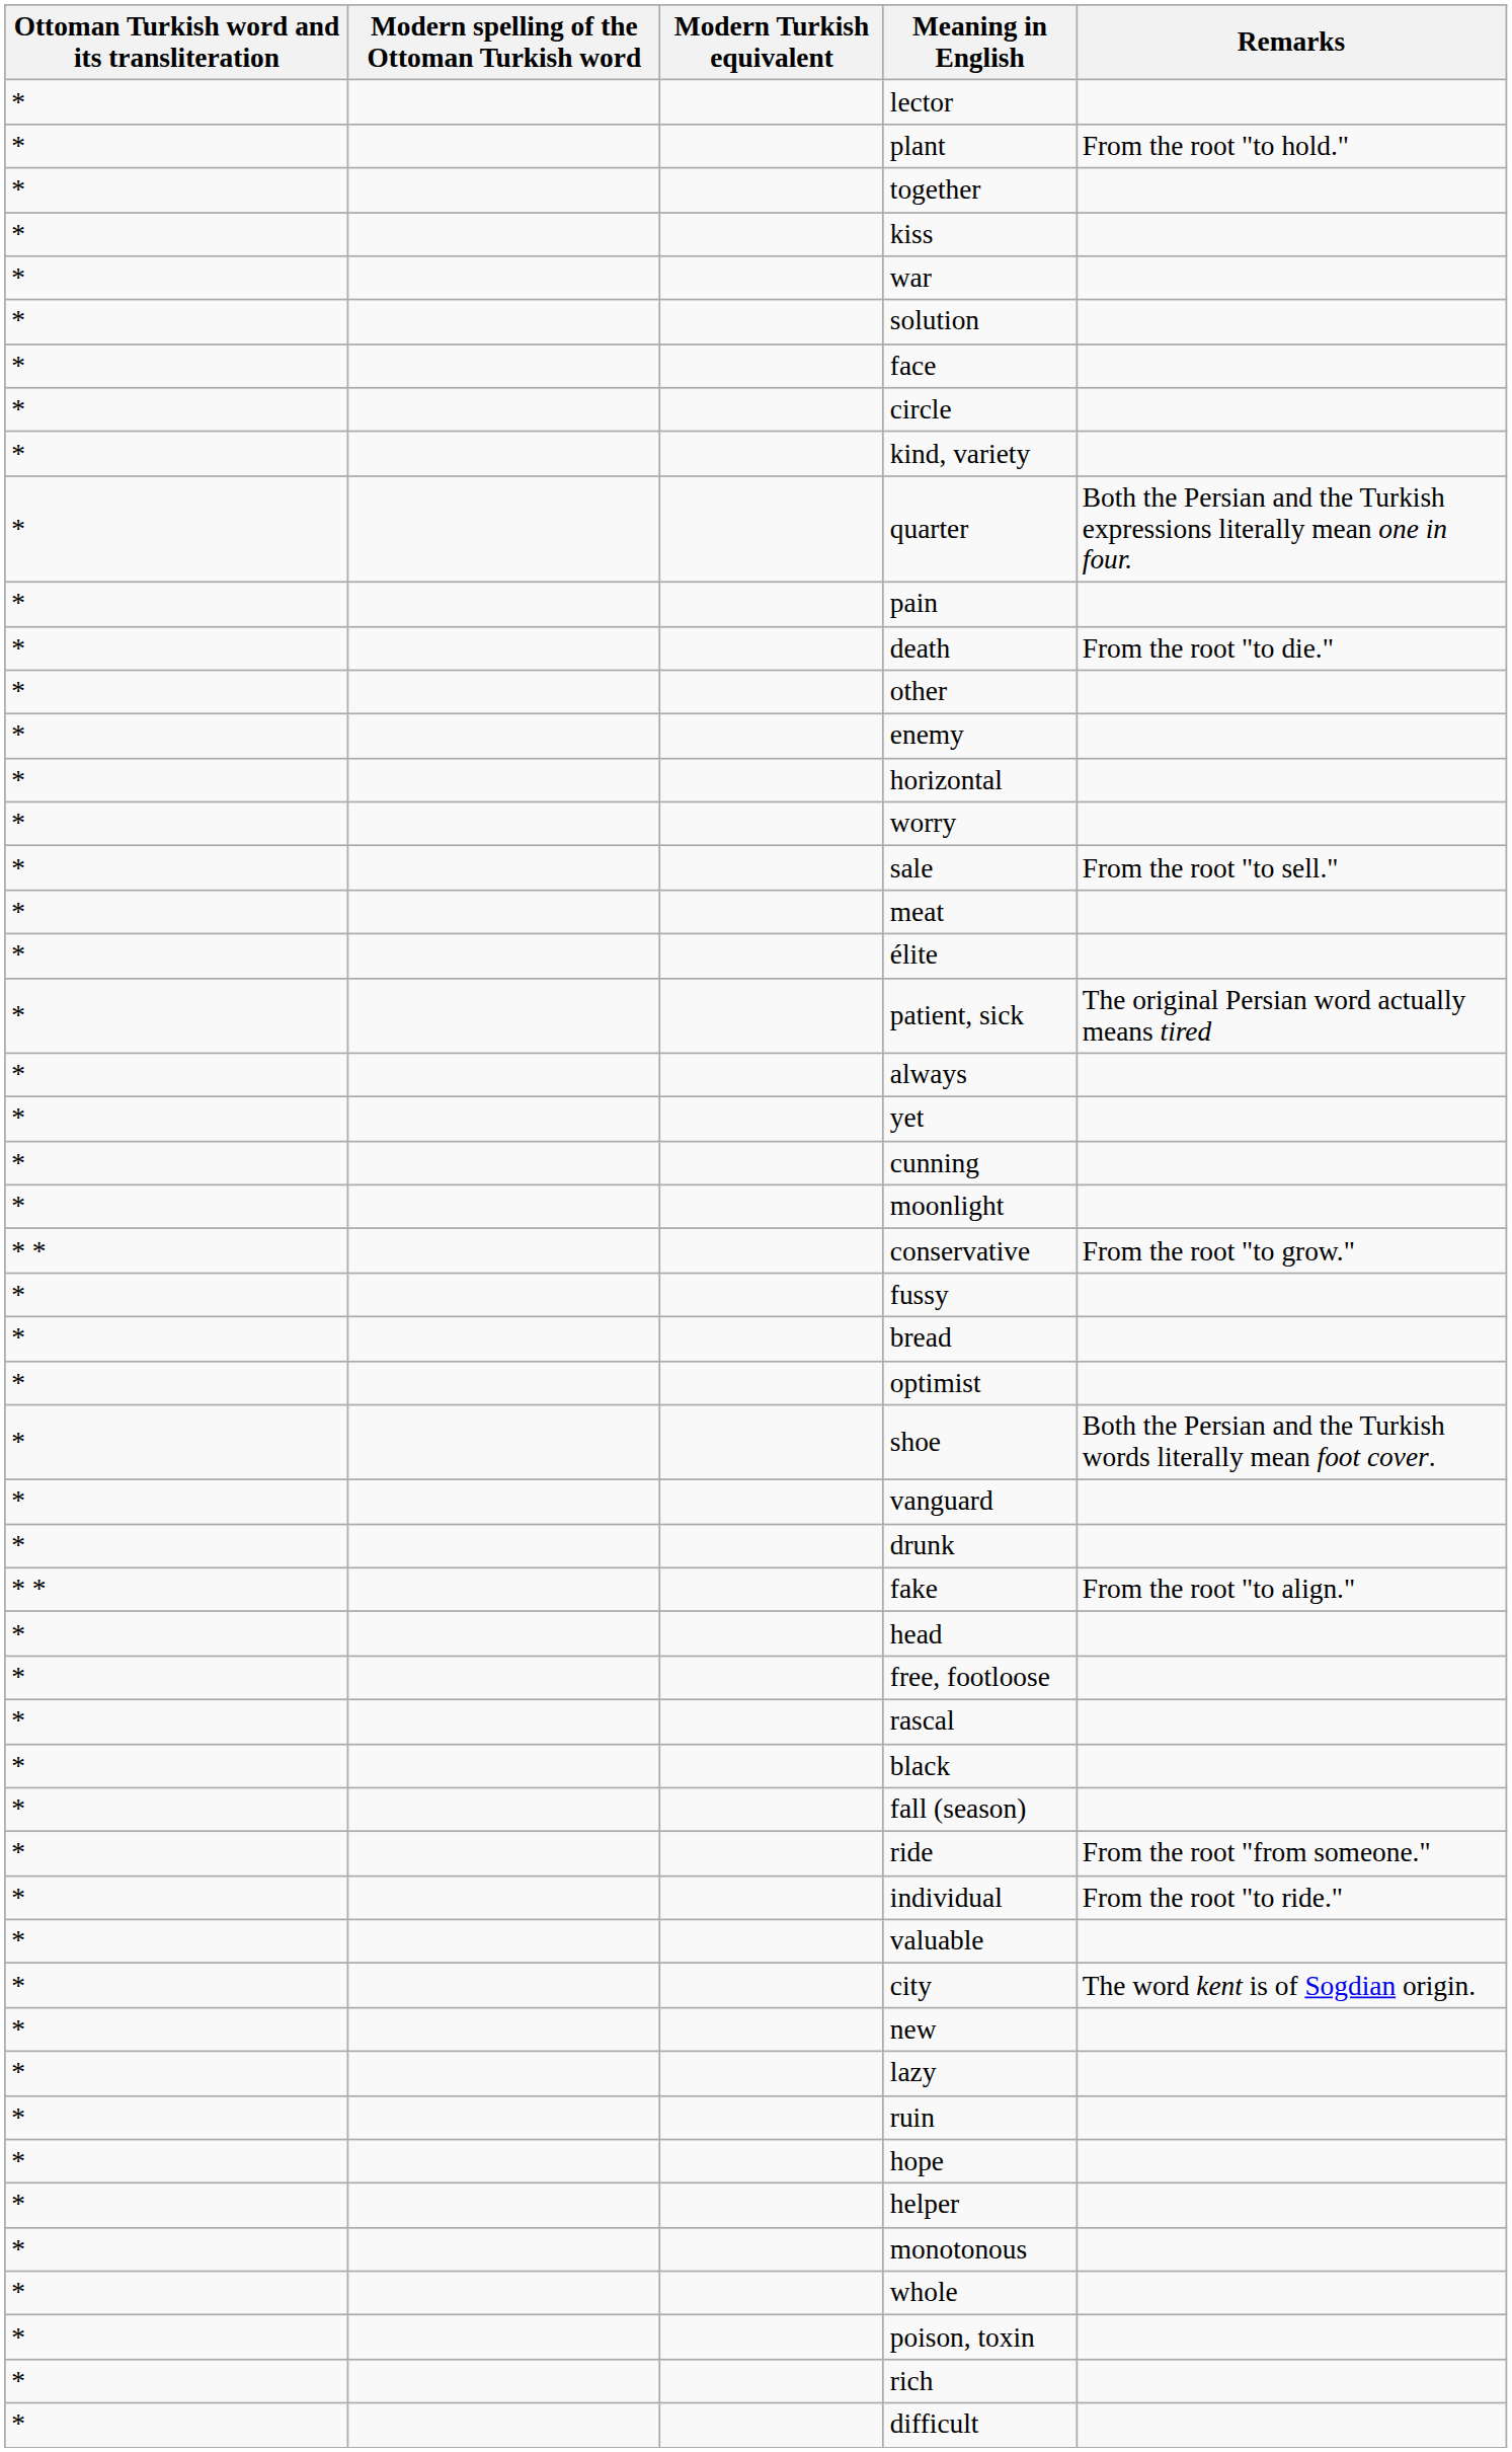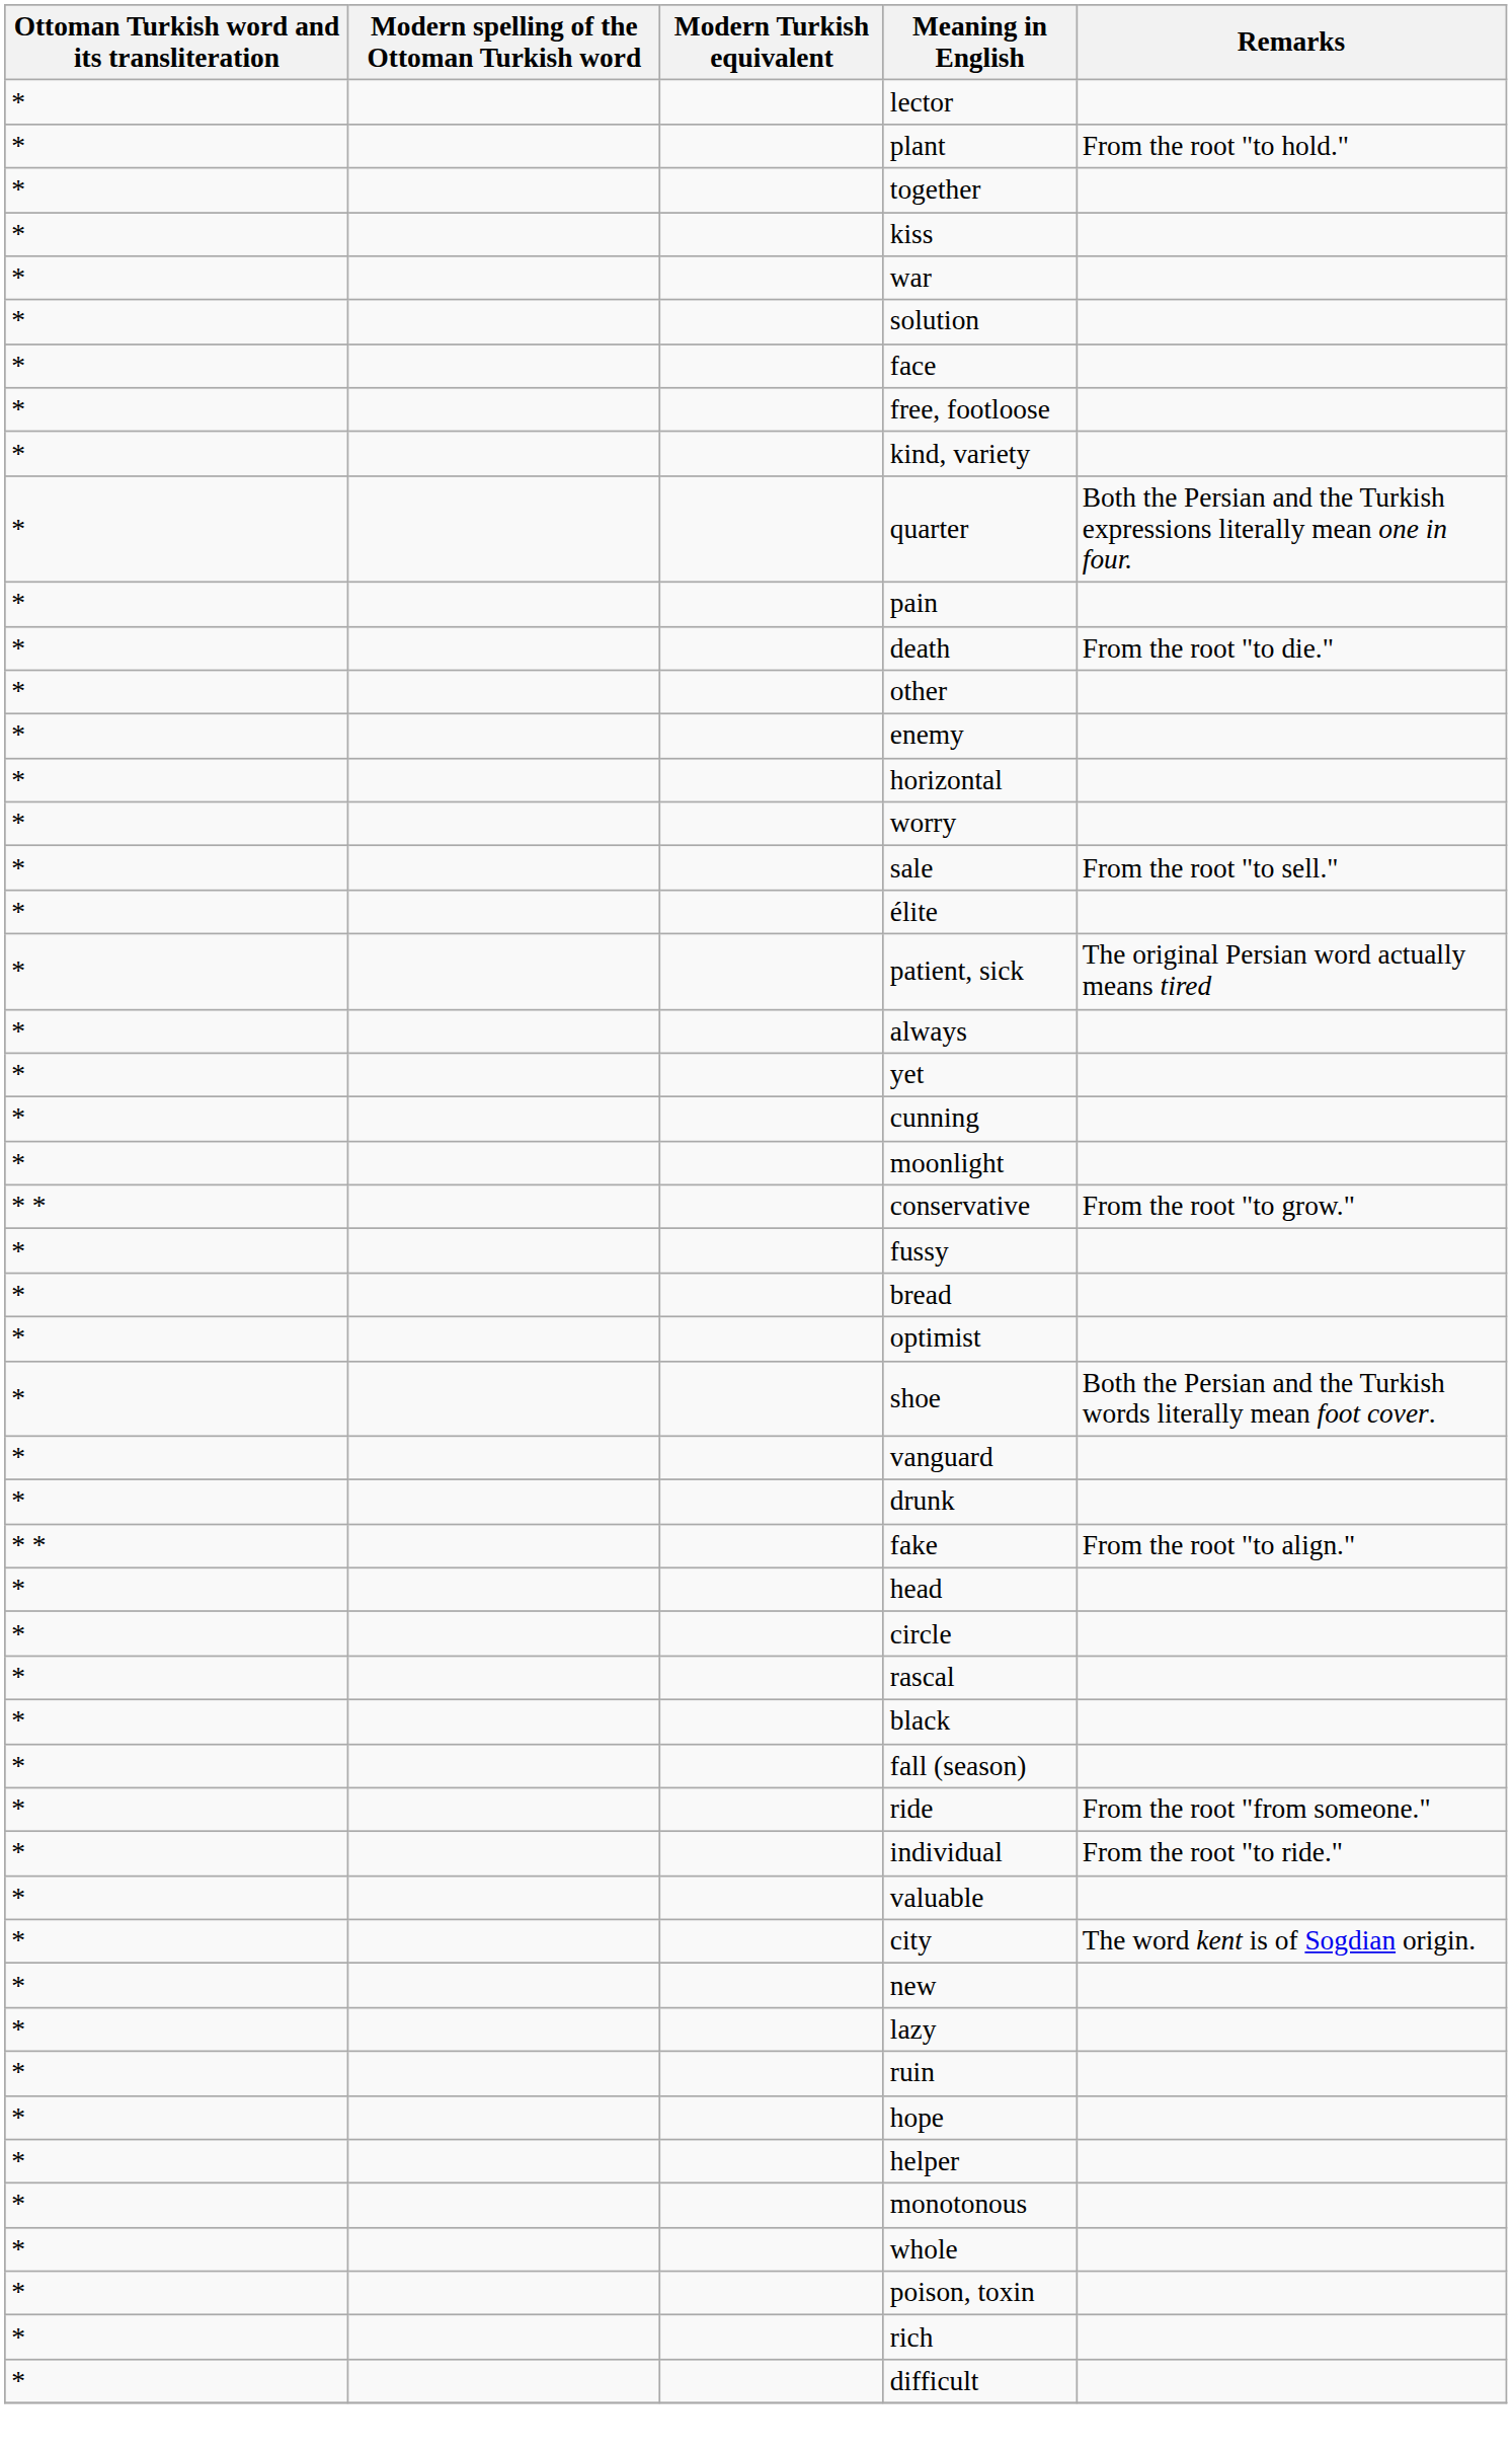 <table class="wikitable">
 <tr>
 <th scope="col">Ottoman Turkish word and its transliteration</th>
 <th scope="col">Modern spelling of the Ottoman Turkish word</th>
 <th scope="col">Modern Turkish equivalent</th>
 <th scope="col">Meaning in English</th>
 <th scope="col">Remarks</th>
 </tr>
 <tr>
 <td> *</td>
 <td></td>
 <td></td>
 <td>lector</td>
 <td></td>
 </tr>
 <tr>
 <td> *</td>
 <td></td>
 <td></td>
 <td>plant</td>
 <td>From the root  "to hold."</td>
 </tr>
 <tr>
 <td> *</td>
 <td></td>
 <td></td>
 <td>together</td>
 <td></td>
 </tr>
 <tr>
 <td> *</td>
 <td></td>
 <td></td>
 <td>kiss</td>
 <td></td>
 </tr>
 <tr>
 <td> *</td>
 <td></td>
 <td></td>
 <td>war</td>
 <td></td>
 </tr>
 <tr>
 <td> *</td>
 <td></td>
 <td></td>
 <td>solution</td>
 <td></td>
 </tr>
 <tr>
 <td> *</td>
 <td></td>
 <td></td>
 <td>face</td>
 <td></td>
 </tr>
 <tr>
 <td> *</td>
 <td></td>
 <td></td>
-<td>circle</td>
+<td>free, footloose</td>
 <td></td>
 </tr>
 <tr>
 <td> *</td>
 <td></td>
 <td></td>
 <td>kind, variety</td>
 <td></td>
 </tr>
 <tr>
 <td>  *</td>
 <td></td>
 <td></td>
 <td>quarter</td>
 <td>Both the Persian and the Turkish expressions literally mean <em>one in four.</em></td>
 </tr>
 <tr>
 <td>  *</td>
 <td></td>
 <td></td>
 <td>pain</td>
 <td></td>
 </tr>
 <tr>
 <td> *</td>
 <td></td>
 <td></td>
 <td>death</td>
 <td>From the root  "to die."</td>
 </tr>
 <tr>
 <td> *</td>
 <td></td>
 <td></td>
 <td>other</td>
 <td></td>
 </tr>
 <tr>
 <td> *</td>
 <td></td>
 <td></td>
 <td>enemy</td>
 <td></td>
 </tr>
 <tr>
 <td> *</td>
 <td></td>
 <td></td>
 <td>horizontal</td>
 <td></td>
 </tr>
 <tr>
 <td> *</td>
 <td></td>
 <td></td>
 <td>worry</td>
 <td></td>
 </tr>
 <tr>
 <td> *</td>
 <td></td>
 <td></td>
 <td>sale</td>
 <td>From the root  "to sell."</td>
-</tr>
-<tr>
-<td> *</td>
-<td></td>
-<td></td>
-<td>meat</td>
-<td></td>
 </tr>
 <tr>
 <td> *</td>
 <td></td>
 <td></td>
 <td>élite</td>
 <td></td>
 </tr>
 <tr>
 <td> *</td>
 <td></td>
 <td></td>
 <td>patient, sick</td>
 <td>The original Persian word actually means <em>tired</em></td>
 </tr>
 <tr>
 <td> *</td>
 <td></td>
 <td></td>
 <td>always</td>
 <td></td>
 </tr>
 <tr>
 <td> *</td>
 <td></td>
 <td></td>
 <td>yet</td>
 <td></td>
 </tr>
 <tr>
 <td> *</td>
 <td></td>
 <td></td>
 <td>cunning</td>
 <td></td>
 </tr>
 <tr>
 <td> *</td>
 <td></td>
 <td></td>
 <td>moonlight</td>
 <td></td>
 </tr>
 <tr>
 <td>* *</td>
 <td></td>
 <td></td>
 <td>conservative</td>
 <td>From the root  "to grow."</td>
 </tr>
 <tr>
 <td> *</td>
 <td></td>
 <td></td>
 <td>fussy</td>
 <td></td>
 </tr>
 <tr>
 <td> *</td>
 <td></td>
 <td></td>
 <td>bread</td>
 <td></td>
 </tr>
 <tr>
 <td> *</td>
 <td></td>
 <td></td>
 <td>optimist</td>
 <td></td>
 </tr>
 <tr>
 <td>  *</td>
 <td></td>
 <td></td>
 <td>shoe</td>
 <td>Both the Persian and the Turkish words literally mean <em>foot cover</em>.</td>
 </tr>
 <tr>
 <td> *</td>
 <td></td>
 <td></td>
 <td>vanguard</td>
 <td></td>
 </tr>
 <tr>
 <td> *</td>
 <td></td>
 <td></td>
 <td>drunk</td>
 <td></td>
 </tr>
 <tr>
 <td>* *</td>
 <td></td>
 <td></td>
 <td>fake</td>
 <td>From the root  "to align."</td>
 </tr>
 <tr>
 <td> *</td>
 <td></td>
 <td></td>
 <td>head</td>
 <td></td>
 </tr>
 <tr>
 <td> *</td>
 <td></td>
 <td></td>
-<td>free, footloose</td>
+<td>circle</td>
 <td></td>
 </tr>
 <tr>
 <td> *</td>
 <td></td>
 <td></td>
 <td>rascal</td>
 <td></td>
 </tr>
 <tr>
 <td> *</td>
 <td></td>
 <td></td>
 <td>black</td>
 <td></td>
 </tr>
 <tr>
 <td> *</td>
 <td></td>
 <td></td>
 <td>fall (season)</td>
 <td></td>
 </tr>
 <tr>
 <td> *</td>
 <td></td>
 <td></td>
 <td>ride</td>
 <td>From the root  "from someone."</td>
 </tr>
 <tr>
 <td> *</td>
 <td></td>
 <td></td>
 <td>individual</td>
 <td>From the root  "to ride."</td>
 </tr>
 <tr>
 <td> *</td>
 <td></td>
 <td></td>
 <td>valuable</td>
 <td></td>
 </tr>
 <tr>
 <td> *</td>
 <td></td>
 <td></td>
 <td>city</td>
 <td>The word <em>kent</em> is of <a href='#'>Sogdian</a> origin.</td>
 </tr>
 <tr>
 <td> *</td>
 <td></td>
 <td></td>
 <td>new</td>
 <td></td>
 </tr>
 <tr>
 <td> *</td>
 <td></td>
 <td></td>
 <td>lazy</td>
 <td></td>
 </tr>
 <tr>
 <td> *</td>
 <td></td>
 <td></td>
 <td>ruin</td>
 <td></td>
 </tr>
 <tr>
 <td> *</td>
 <td></td>
 <td></td>
 <td>hope</td>
 <td></td>
 </tr>
 <tr>
 <td> *</td>
 <td></td>
 <td></td>
 <td>helper</td>
 <td></td>
 </tr>
 <tr>
 <td> *</td>
 <td></td>
 <td></td>
 <td>monotonous</td>
 <td></td>
 </tr>
 <tr>
 <td> *</td>
 <td></td>
 <td></td>
 <td>whole</td>
 <td></td>
 </tr>
 <tr>
 <td> *</td>
 <td></td>
 <td></td>
 <td>poison, toxin</td>
 <td></td>
 </tr>
 <tr>
 <td> *</td>
 <td></td>
 <td></td>
 <td>rich</td>
 <td></td>
 </tr>
 <tr>
 <td> *</td>
 <td></td>
 <td></td>
 <td>difficult</td>
 <td></td>
 </tr>
 <tr>
 </tr>
 </table>
